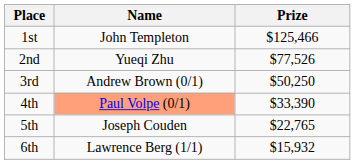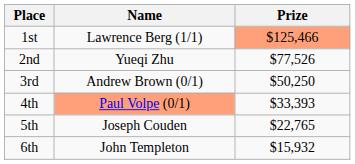 <table class="wikitable">
 <tr>
 <th width="50">Place</th>
 <th width="200">Name</th>
 <th width="125">Prize</th>
 </tr>
 <tr>
 <td align = "center">1st</td>
-<td align = "center">John Templeton</td>
-<td align = "center">$125,466</td>
+<td align = "center">Lawrence Berg (1/1)</td>
+<td align = "center" style="background: lightsalmon;">$125,466</td>
 </tr>
 <tr>
 <td align = "center">2nd</td>
 <td align = "center">Yueqi Zhu</td>
 <td align = "center">$77,526</td>
 </tr>
 <tr>
 <td align = "center">3rd</td>
 <td align = "center">Andrew Brown (0/1)</td>
 <td align = "center">$50,250</td>
 </tr>
 <tr>
 <td align = "center">4th</td>
 <td align = "center" style="background: lightsalmon;"><a href='#'>Paul Volpe</a> (0/1)</td>
-<td align = "center">$33,390</td>
+<td align = "center">$33,393</td>
 </tr>
 <tr>
 <td align = "center">5th</td>
 <td align = "center">Joseph Couden</td>
 <td align = "center">$22,765</td>
 </tr>
 <tr>
 <td align = "center">6th</td>
-<td align = "center">Lawrence Berg (1/1)</td>
+<td align = "center">John Templeton</td>
 <td align = "center">$15,932</td>
 </tr>
 </table>
